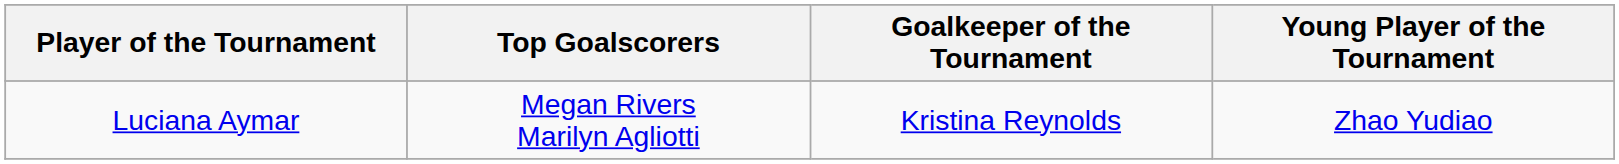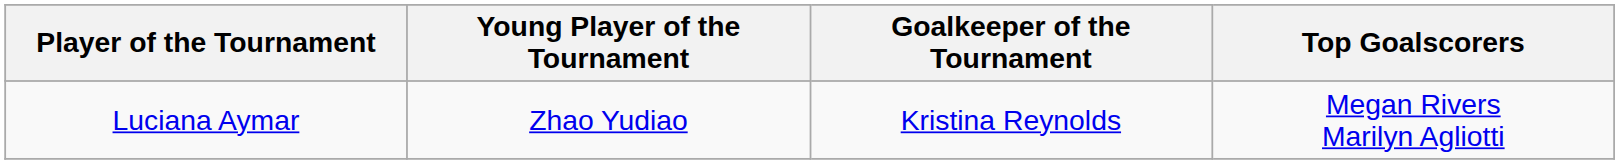 <table class=wikitable style="margin:auto; text-align:center">
 <tr>
 <th style="width: 220px;">Player of the Tournament</th>
+<th style="width: 220px;">Young Player of the Tournament</th>
+<th style="width: 220px;">Goalkeeper of the Tournament</th>
 <th style="width: 220px;">Top Goalscorers</th>
-<th style="width: 220px;">Goalkeeper of the Tournament</th>
-<th style="width: 220px;">Young Player of the Tournament</th>
 </tr>
 <tr>
 <td> <a href='#'>Luciana Aymar</a></td>
+<td> <a href='#'>Zhao Yudiao</a></td>
+<td> <a href='#'>Kristina Reynolds</a></td>
 <td> <a href='#'>Megan Rivers</a><br> <a href='#'>Marilyn Agliotti</a></td>
-<td> <a href='#'>Kristina Reynolds</a></td>
-<td> <a href='#'>Zhao Yudiao</a></td>
 </tr>
 </table>
